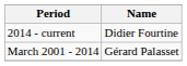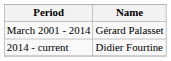 <table class="wikitable">
 <tr>
 </tr>
 <tr>
 <th>Period</th>
 <th>Name</th>
 </tr>
 <tr>
+<td>March 2001 - 2014</td>
+<td>Gérard Palasset</td>
+</tr>
+<tr>
 <td>2014 - current</td>
 <td>Didier Fourtine</td>
 </tr>
 <tr>
-<td>March 2001 - 2014</td>
-<td>Gérard Palasset</td>
-</tr>
-<tr>
 </tr>
 </table>
